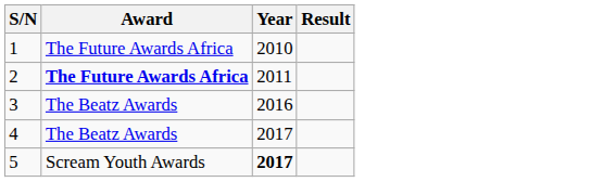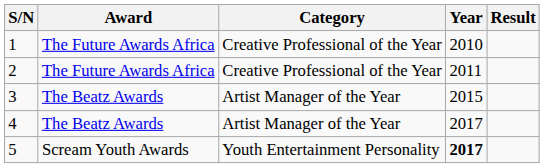 <table class="wikitable">
 <tr>
 <th>S/N</th>
 <th>Award</th>
+<th>Category</th>
 <th>Year</th>
 <th>Result</th>
 </tr>
 <tr>
 <td>1</td>
 <td><a href='#'>The Future Awards Africa</a></td>
+<td>Creative Professional of the Year</td>
 <td>2010</td>
 <td> </td>
 </tr>
 <tr>
 <td>2</td>
-<td><strong><a href='#'>The Future Awards Africa</a></strong></td>
+<td><a href='#'>The Future Awards Africa</a></td>
+<td>Creative Professional of the Year</td>
 <td>2011</td>
 <td> </td>
 </tr>
 <tr>
 <td>3</td>
 <td><a href='#'>The Beatz Awards</a></td>
-<td>2016</td>
+<td>Artist Manager of the Year</td>
+<td>2015</td>
 <td></td>
 </tr>
 <tr>
 <td>4</td>
 <td><a href='#'>The Beatz Awards</a></td>
+<td>Artist Manager of the Year</td>
 <td>2017</td>
 <td></td>
 </tr>
 <tr>
 <td>5</td>
 <td>Scream Youth Awards</td>
+<td>Youth Entertainment Personality</td>
 <td><strong>2017</strong></td>
 <td></td>
 </tr>
 </table>
